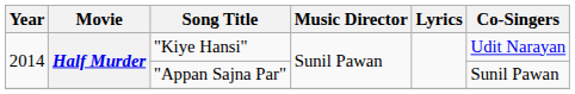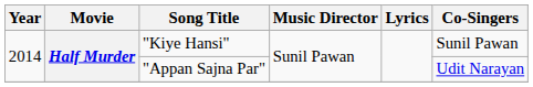 <table class="wikitable sortable">
 <tr>
 <th>Year</th>
 <th>Movie</th>
 <th>Song Title</th>
 <th>Music Director</th>
 <th>Lyrics</th>
 <th>Co-Singers</th>
 </tr>
 <tr>
 <td rowspan=2>2014</td>
 <th rowspan=2><em><a href='#'>Half Murder</a></em></th>
 <td>"Kiye Hansi"</td>
 <td rowspan=2>Sunil Pawan</td>
 <td rowspan=2></td>
-<td><a href='#'>Udit Narayan</a></td>
+<td>Sunil Pawan</td>
 </tr>
 <tr>
 <td>"Appan Sajna Par"</td>
-<td>Sunil Pawan</td>
+<td><a href='#'>Udit Narayan</a></td>
 </tr>
 <tr>
 </tr>
 </table>
